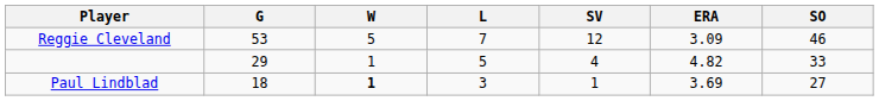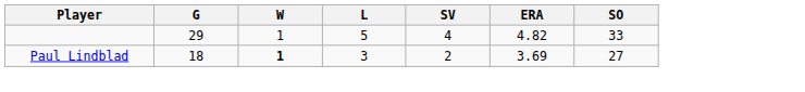 <table class="wikitable sortable">
 <tr>
 <th bgcolor="#DDDDFF" width="16%">Player</th>
 <th bgcolor="#DDDDFF" width="9%">G</th>
 <th bgcolor="#DDDDFF" width="9%">W</th>
 <th bgcolor="#DDDDFF" width="9%">L</th>
 <th bgcolor="#DDDDFF" width="9%">SV</th>
 <th bgcolor="#DDDDFF" width="9%">ERA</th>
 <th bgcolor="#DDDDFF" width="9%">SO</th>
-</tr>
-<tr align="center">
-<td><a href='#'>Reggie Cleveland</a></td>
-<td>53</td>
-<td>5</td>
-<td>7</td>
-<td>12</td>
-<td>3.09</td>
-<td>46</td>
 </tr>
 <tr align=center>
 <td></td>
 <td>29</td>
 <td>1</td>
 <td>5</td>
 <td>4</td>
 <td>4.82</td>
 <td>33</td>
 </tr>
 <tr align="center">
 <td><a href='#'>Paul Lindblad</a></td>
 <td>18</td>
 <td><strong>1</strong></td>
 <td>3</td>
-<td>1</td>
+<td>2</td>
 <td>3.69</td>
 <td>27</td>
 </tr>
 </table>
